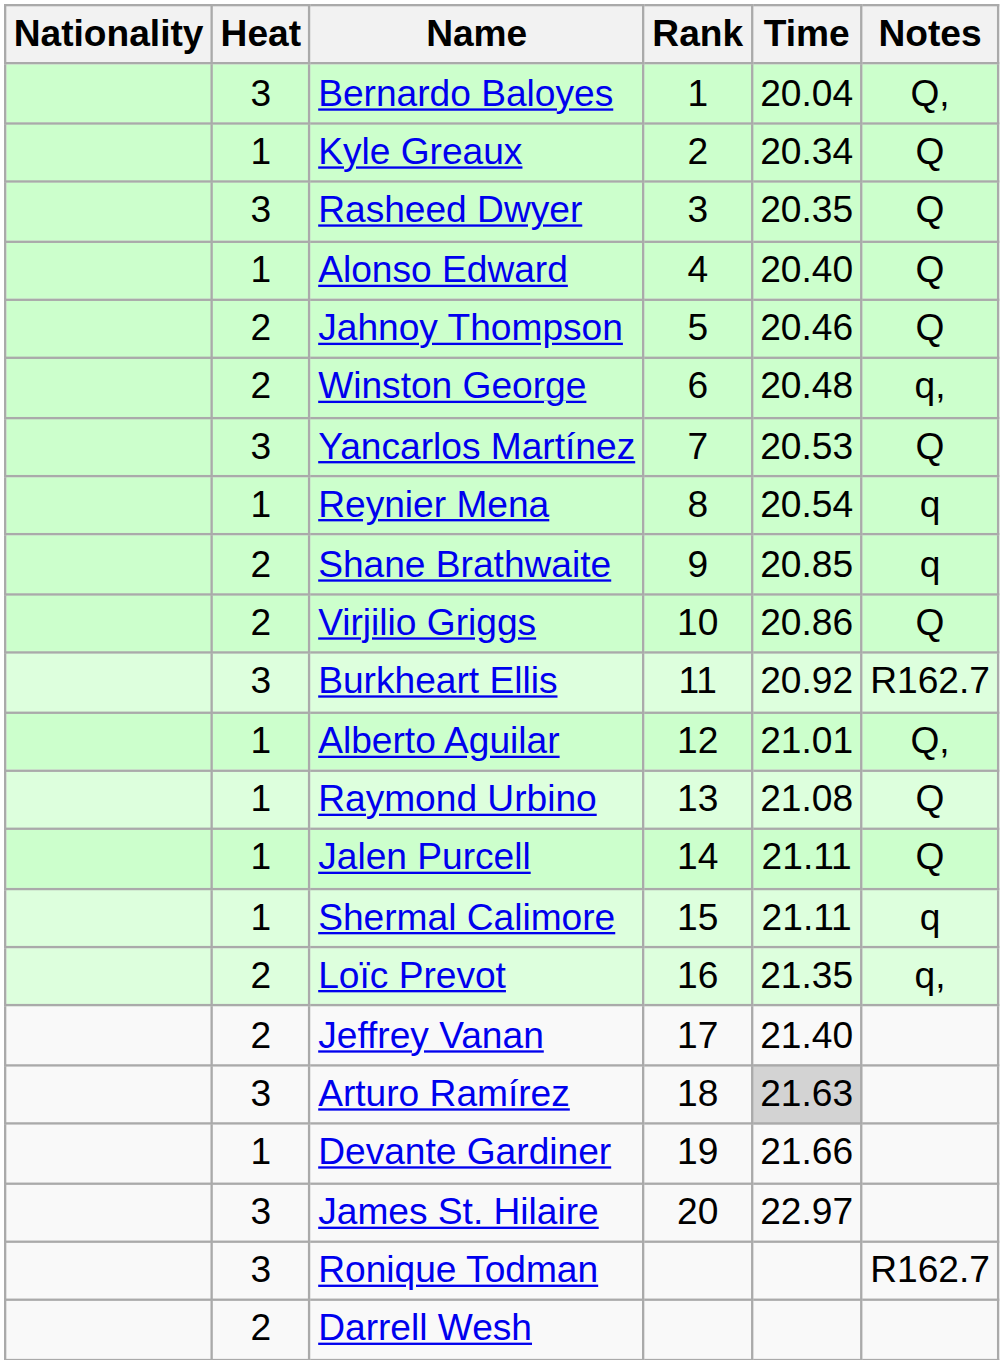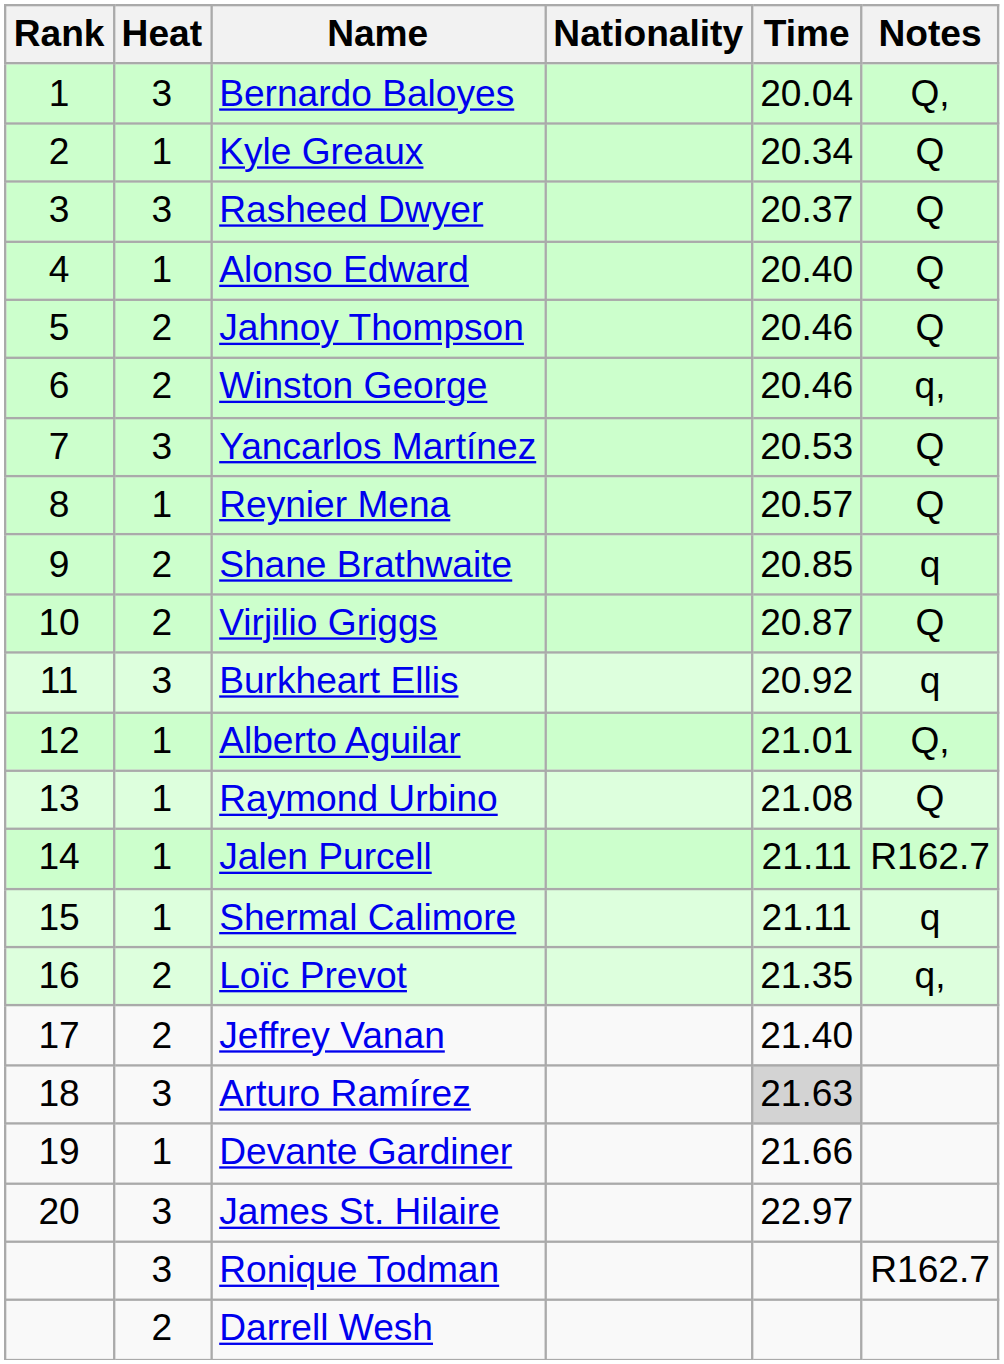 <table class="wikitable sortable" style="text-align:center">
 <tr>
-<th>Nationality</th>
+<th>Rank</th>
 <th>Heat</th>
 <th>Name</th>
-<th>Rank</th>
+<th>Nationality</th>
 <th>Time</th>
 <th>Notes</th>
 </tr>
 <tr bgcolor=ccffcc>
-<td align=left></td>
+<td>1</td>
 <td>3</td>
 <td align=left><a href='#'>Bernardo Baloyes</a></td>
-<td>1</td>
+<td align=left></td>
 <td>20.04</td>
 <td>Q, <strong></strong></td>
 </tr>
 <tr bgcolor=ccffcc>
-<td align=left></td>
+<td>2</td>
 <td>1</td>
 <td align=left><a href='#'>Kyle Greaux</a></td>
-<td>2</td>
+<td align=left></td>
 <td>20.34</td>
 <td>Q</td>
 </tr>
 <tr bgcolor=ccffcc>
-<td align=left></td>
+<td>3</td>
 <td>3</td>
 <td align=left><a href='#'>Rasheed Dwyer</a></td>
-<td>3</td>
-<td>20.35</td>
+<td align=left></td>
+<td>20.37</td>
 <td>Q</td>
 </tr>
 <tr bgcolor=ccffcc>
-<td align=left></td>
+<td>4</td>
 <td>1</td>
 <td align=left><a href='#'>Alonso Edward</a></td>
-<td>4</td>
+<td align=left></td>
 <td>20.40</td>
 <td>Q</td>
 </tr>
 <tr bgcolor=ccffcc>
-<td align=left></td>
+<td>5</td>
 <td>2</td>
 <td align=left><a href='#'>Jahnoy Thompson</a></td>
-<td>5</td>
+<td align=left></td>
 <td>20.46</td>
 <td>Q</td>
 </tr>
 <tr bgcolor=ccffcc>
-<td align=left></td>
+<td>6</td>
 <td>2</td>
 <td align=left><a href='#'>Winston George</a></td>
-<td>6</td>
-<td>20.48</td>
+<td align=left></td>
+<td>20.46</td>
 <td>q, <strong></strong></td>
 </tr>
 <tr bgcolor=ccffcc>
-<td align=left></td>
+<td>7</td>
 <td>3</td>
 <td align=left><a href='#'>Yancarlos Martínez</a></td>
-<td>7</td>
+<td align=left></td>
 <td>20.53</td>
 <td>Q</td>
 </tr>
 <tr bgcolor=ccffcc>
-<td align=left></td>
+<td>8</td>
 <td>1</td>
 <td align=left><a href='#'>Reynier Mena</a></td>
-<td>8</td>
-<td>20.54</td>
-<td>q</td>
+<td align=left></td>
+<td>20.57</td>
+<td>Q</td>
 </tr>
 <tr bgcolor=ccffcc>
-<td align=left></td>
+<td>9</td>
 <td>2</td>
 <td align=left><a href='#'>Shane Brathwaite</a></td>
-<td>9</td>
+<td align=left></td>
 <td>20.85</td>
 <td>q</td>
 </tr>
 <tr bgcolor=ccffcc>
-<td align=left></td>
+<td>10</td>
 <td>2</td>
 <td align=left><a href='#'>Virjilio Griggs</a></td>
-<td>10</td>
-<td>20.86</td>
+<td align=left></td>
+<td>20.87</td>
 <td>Q</td>
 </tr>
 <tr bgcolor=ddffdd>
-<td align=left></td>
+<td>11</td>
 <td>3</td>
 <td align=left><a href='#'>Burkheart Ellis</a></td>
-<td>11</td>
+<td align=left></td>
 <td>20.92</td>
-<td>R162.7</td>
+<td>q</td>
 </tr>
 <tr bgcolor=ccffcc>
-<td align=left></td>
+<td>12</td>
 <td>1</td>
 <td align=left><a href='#'>Alberto Aguilar</a></td>
-<td>12</td>
+<td align=left></td>
 <td>21.01</td>
 <td>Q, <strong></strong></td>
 </tr>
 <tr bgcolor=ddffdd>
-<td align=left></td>
+<td>13</td>
 <td>1</td>
 <td align=left><a href='#'>Raymond Urbino</a></td>
-<td>13</td>
+<td align=left></td>
 <td>21.08</td>
 <td>Q</td>
 </tr>
 <tr bgcolor=ccffcc>
-<td align=left></td>
+<td>14</td>
 <td>1</td>
 <td align=left><a href='#'>Jalen Purcell</a></td>
-<td>14</td>
+<td align=left></td>
 <td>21.11</td>
-<td>Q</td>
+<td>R162.7</td>
 </tr>
 <tr bgcolor=ddffdd>
-<td align=left></td>
+<td>15</td>
 <td>1</td>
 <td align=left><a href='#'>Shermal Calimore</a></td>
-<td>15</td>
+<td align=left></td>
 <td>21.11</td>
 <td>q</td>
 </tr>
 <tr bgcolor=ddffdd>
-<td align=left></td>
+<td>16</td>
 <td>2</td>
 <td align=left><a href='#'>Loïc Prevot</a></td>
-<td>16</td>
+<td align=left></td>
 <td>21.35</td>
 <td>q, <strong></strong></td>
 </tr>
 <tr>
-<td align=left></td>
+<td>17</td>
 <td>2</td>
 <td align=left><a href='#'>Jeffrey Vanan</a></td>
-<td>17</td>
+<td align=left></td>
 <td>21.40</td>
 <td></td>
 </tr>
 <tr>
-<td align=left></td>
+<td>18</td>
 <td>3</td>
 <td align=left><a href='#'>Arturo Ramírez</a></td>
-<td>18</td>
+<td align=left></td>
 <td style="background: lightgrey;">21.63</td>
 <td></td>
 </tr>
 <tr>
-<td align=left></td>
+<td>19</td>
 <td>1</td>
 <td align=left><a href='#'>Devante Gardiner</a></td>
-<td>19</td>
+<td align=left></td>
 <td>21.66</td>
 <td></td>
 </tr>
 <tr>
-<td align=left></td>
+<td>20</td>
 <td>3</td>
 <td align=left><a href='#'>James St. Hilaire</a></td>
-<td>20</td>
+<td align=left></td>
 <td>22.97</td>
 <td></td>
 </tr>
 <tr>
-<td align=left></td>
+<td></td>
 <td>3</td>
 <td align=left><a href='#'>Ronique Todman</a></td>
-<td></td>
+<td align=left></td>
 <td></td>
 <td>R162.7</td>
 </tr>
 <tr>
-<td align=left></td>
+<td></td>
 <td>2</td>
 <td align=left><a href='#'>Darrell Wesh</a></td>
-<td></td>
+<td align=left></td>
 <td></td>
 <td></td>
 </tr>
 </table>
